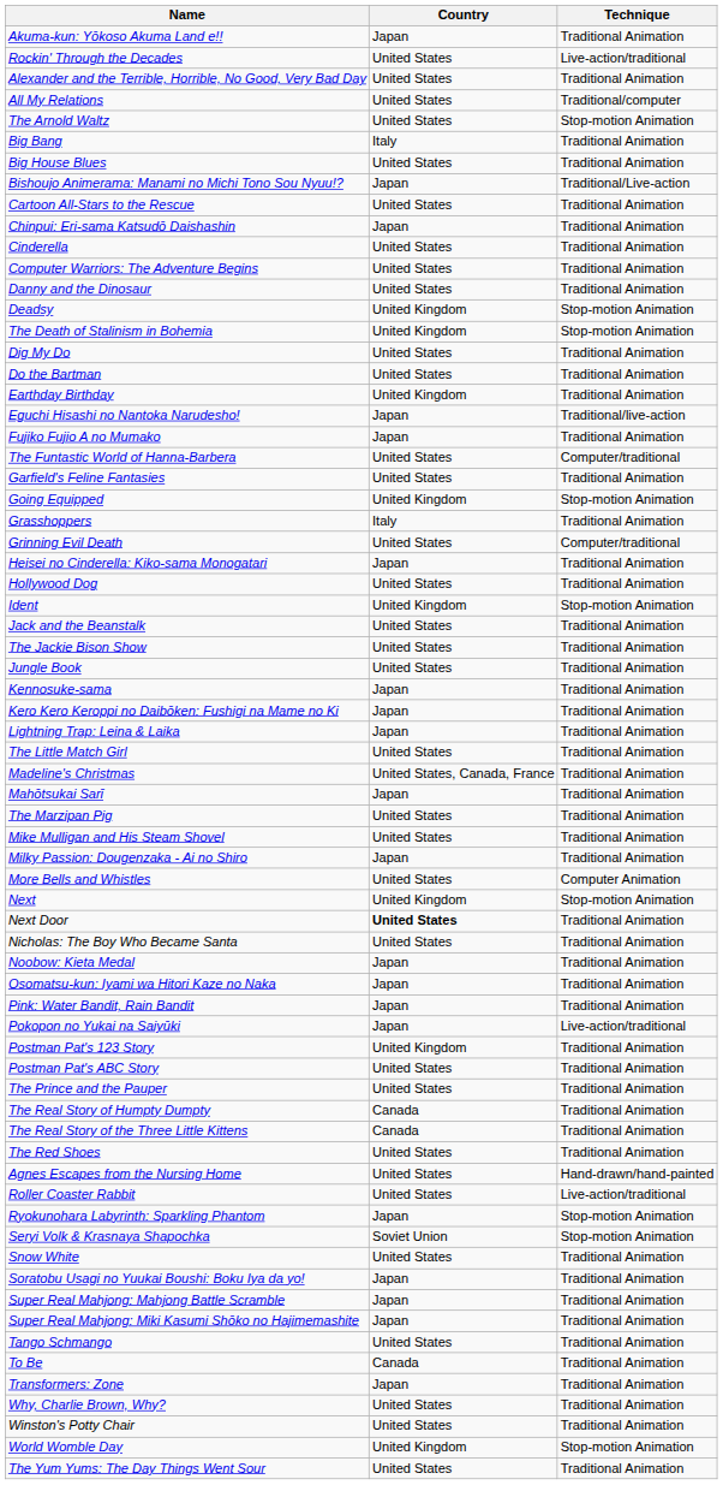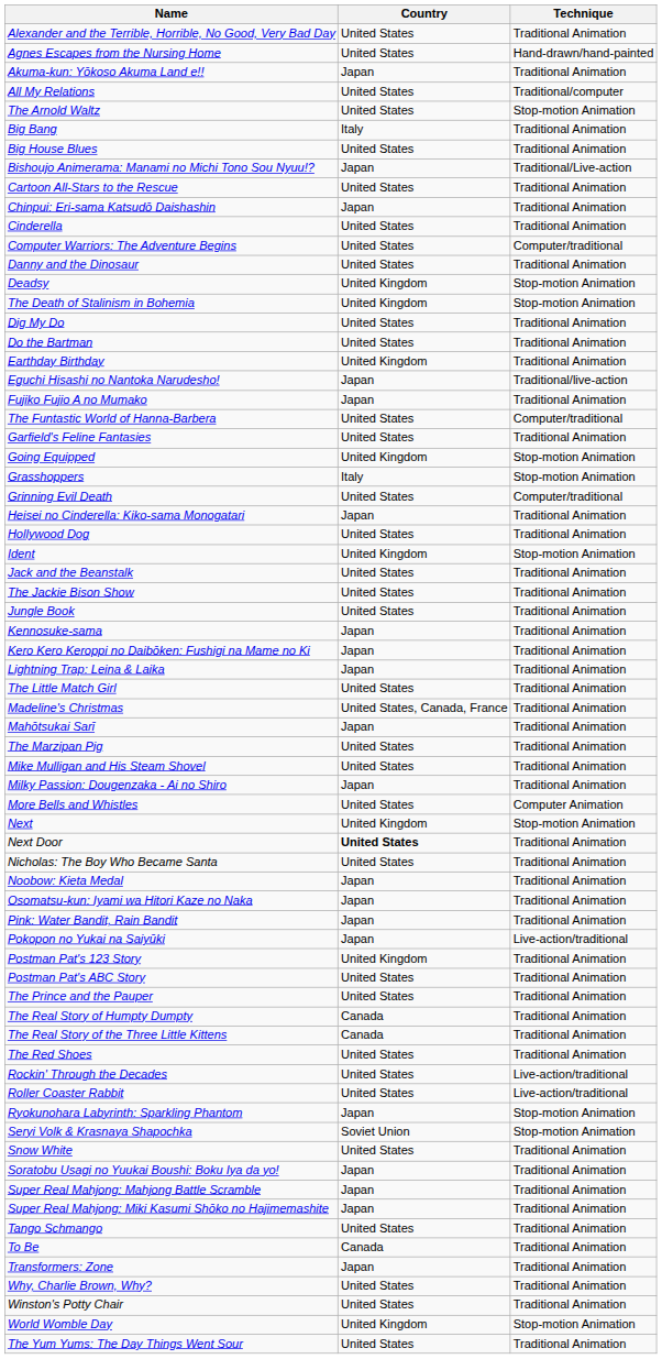 <table class="wikitable sortable">
 <tr>
 <th>Name</th>
 <th>Country</th>
 <th>Technique</th>
 </tr>
 <tr>
-<td><em><a href='#'>Akuma-kun: Yōkoso Akuma Land e!!</a></em></td>
-<td>Japan</td>
+<td><em><a href='#'>Alexander and the Terrible, Horrible, No Good, Very Bad Day</a></em></td>
+<td>United States</td>
 <td>Traditional Animation</td>
 </tr>
 <tr>
-<td><em><a href='#'>Rockin' Through the Decades</a></em></td>
+<td><em><a href='#'>Agnes Escapes from the Nursing Home</a></em></td>
 <td>United States</td>
-<td>Live-action/traditional</td>
+<td>Hand-drawn/hand-painted</td>
 </tr>
 <tr>
-<td><em><a href='#'>Alexander and the Terrible, Horrible, No Good, Very Bad Day</a></em></td>
-<td>United States</td>
+<td><em><a href='#'>Akuma-kun: Yōkoso Akuma Land e!!</a></em></td>
+<td>Japan</td>
 <td>Traditional Animation</td>
 </tr>
 <tr>
 <td><em><a href='#'>All My Relations</a></em></td>
 <td>United States</td>
 <td>Traditional/computer</td>
 </tr>
 <tr>
 <td><em><a href='#'>The Arnold Waltz</a></em></td>
 <td>United States</td>
 <td>Stop-motion Animation</td>
 </tr>
 <tr>
 <td><em><a href='#'>Big Bang</a></em></td>
 <td>Italy</td>
 <td>Traditional Animation</td>
 </tr>
 <tr>
 <td><em><a href='#'>Big House Blues</a></em></td>
 <td>United States</td>
 <td>Traditional Animation</td>
 </tr>
 <tr>
 <td><em><a href='#'>Bishoujo Animerama: Manami no Michi Tono Sou Nyuu!?</a></em></td>
 <td>Japan</td>
 <td>Traditional/Live-action</td>
 </tr>
 <tr>
 <td><em><a href='#'>Cartoon All-Stars to the Rescue</a></em></td>
 <td>United States</td>
 <td>Traditional Animation</td>
 </tr>
 <tr>
 <td><em><a href='#'>Chinpui: Eri-sama Katsudō Daishashin</a></em></td>
 <td>Japan</td>
 <td>Traditional Animation</td>
 </tr>
 <tr>
 <td><em><a href='#'>Cinderella</a></em></td>
 <td>United States</td>
 <td>Traditional Animation</td>
 </tr>
 <tr>
 <td><em><a href='#'>Computer Warriors: The Adventure Begins</a></em></td>
 <td>United States</td>
-<td>Traditional Animation</td>
+<td>Computer/traditional</td>
 </tr>
 <tr>
 <td><em><a href='#'>Danny and the Dinosaur</a></em></td>
 <td>United States</td>
 <td>Traditional Animation</td>
 </tr>
 <tr>
 <td><em><a href='#'>Deadsy</a></em></td>
 <td>United Kingdom</td>
 <td>Stop-motion Animation</td>
 </tr>
 <tr>
 <td><em><a href='#'>The Death of Stalinism in Bohemia</a></em></td>
 <td>United Kingdom</td>
 <td>Stop-motion Animation</td>
 </tr>
 <tr>
 <td><em><a href='#'>Dig My Do</a></em></td>
 <td>United States</td>
 <td>Traditional Animation</td>
 </tr>
 <tr>
 <td><em><a href='#'>Do the Bartman</a></em></td>
 <td>United States</td>
 <td>Traditional Animation</td>
 </tr>
 <tr>
 <td><em><a href='#'>Earthday Birthday</a></em></td>
 <td>United Kingdom</td>
 <td>Traditional Animation</td>
 </tr>
 <tr>
 <td><em><a href='#'>Eguchi Hisashi no Nantoka Narudesho!</a></em></td>
 <td>Japan</td>
 <td>Traditional/live-action</td>
 </tr>
 <tr>
 <td><em><a href='#'>Fujiko Fujio A no Mumako</a></em></td>
 <td>Japan</td>
 <td>Traditional Animation</td>
 </tr>
 <tr>
 <td><em><a href='#'>The Funtastic World of Hanna-Barbera</a></em></td>
 <td>United States</td>
 <td>Computer/traditional</td>
 </tr>
 <tr>
 <td><em><a href='#'>Garfield's Feline Fantasies</a></em></td>
 <td>United States</td>
 <td>Traditional Animation</td>
 </tr>
 <tr>
 <td><em><a href='#'>Going Equipped</a></em></td>
 <td>United Kingdom</td>
 <td>Stop-motion Animation</td>
 </tr>
 <tr>
 <td><em><a href='#'>Grasshoppers</a></em></td>
 <td>Italy</td>
-<td>Traditional Animation</td>
+<td>Stop-motion Animation</td>
 </tr>
 <tr>
 <td><em><a href='#'>Grinning Evil Death</a></em></td>
 <td>United States</td>
 <td>Computer/traditional</td>
 </tr>
 <tr>
 <td><em><a href='#'>Heisei no Cinderella: Kiko-sama Monogatari</a></em></td>
 <td>Japan</td>
 <td>Traditional Animation</td>
 </tr>
 <tr>
 <td><em><a href='#'>Hollywood Dog</a></em></td>
 <td>United States</td>
 <td>Traditional Animation</td>
 </tr>
 <tr>
 <td><em><a href='#'>Ident</a></em></td>
 <td>United Kingdom</td>
 <td>Stop-motion Animation</td>
 </tr>
 <tr>
 <td><em><a href='#'>Jack and the Beanstalk</a></em></td>
 <td>United States</td>
 <td>Traditional Animation</td>
 </tr>
 <tr>
 <td><em><a href='#'>The Jackie Bison Show</a></em></td>
 <td>United States</td>
 <td>Traditional Animation</td>
 </tr>
 <tr>
 <td><em><a href='#'>Jungle Book</a></em></td>
 <td>United States</td>
 <td>Traditional Animation</td>
 </tr>
 <tr>
 <td><em><a href='#'>Kennosuke-sama</a></em></td>
 <td>Japan</td>
 <td>Traditional Animation</td>
 </tr>
 <tr>
 <td><em><a href='#'>Kero Kero Keroppi no Daibōken: Fushigi na Mame no Ki</a></em></td>
 <td>Japan</td>
 <td>Traditional Animation</td>
 </tr>
 <tr>
 <td><em><a href='#'>Lightning Trap: Leina & Laika</a></em></td>
 <td>Japan</td>
 <td>Traditional Animation</td>
 </tr>
 <tr>
 <td><em><a href='#'>The Little Match Girl</a></em></td>
 <td>United States</td>
 <td>Traditional Animation</td>
 </tr>
 <tr>
 <td><em><a href='#'>Madeline's Christmas</a></em></td>
 <td>United States, Canada, France</td>
 <td>Traditional Animation</td>
 </tr>
 <tr>
 <td><em><a href='#'>Mahōtsukai Sarī</a></em></td>
 <td>Japan</td>
 <td>Traditional Animation</td>
 </tr>
 <tr>
 <td><em><a href='#'>The Marzipan Pig</a></em></td>
 <td>United States</td>
 <td>Traditional Animation</td>
 </tr>
 <tr>
 <td><em><a href='#'>Mike Mulligan and His Steam Shovel</a></em></td>
 <td>United States</td>
 <td>Traditional Animation</td>
 </tr>
 <tr>
 <td><em><a href='#'>Milky Passion: Dougenzaka - Ai no Shiro</a></em></td>
 <td>Japan</td>
 <td>Traditional Animation</td>
 </tr>
 <tr>
 <td><em><a href='#'>More Bells and Whistles</a></em></td>
 <td>United States</td>
 <td>Computer Animation</td>
 </tr>
 <tr>
 <td><em><a href='#'>Next</a></em></td>
 <td>United Kingdom</td>
 <td>Stop-motion Animation</td>
 </tr>
 <tr>
 <td><em>Next Door</em></td>
 <td><strong>United States</strong></td>
 <td>Traditional Animation</td>
 </tr>
 <tr>
 <td><em>Nicholas: The Boy Who Became Santa</em></td>
 <td>United States</td>
 <td>Traditional Animation</td>
 </tr>
 <tr>
 <td><em><a href='#'>Noobow: Kieta Medal</a></em></td>
 <td>Japan</td>
 <td>Traditional Animation</td>
 </tr>
 <tr>
 <td><em><a href='#'>Osomatsu-kun: Iyami wa Hitori Kaze no Naka</a></em></td>
 <td>Japan</td>
 <td>Traditional Animation</td>
 </tr>
 <tr>
 <td><em><a href='#'>Pink: Water Bandit, Rain Bandit</a></em></td>
 <td>Japan</td>
 <td>Traditional Animation</td>
 </tr>
 <tr>
 <td><em><a href='#'>Pokopon no Yukai na Saiyūki</a></em></td>
 <td>Japan</td>
 <td>Live-action/traditional</td>
 </tr>
 <tr>
 <td><em><a href='#'>Postman Pat's 123 Story</a></em></td>
 <td>United Kingdom</td>
 <td>Traditional Animation</td>
 </tr>
 <tr>
 <td><em><a href='#'>Postman Pat's ABC Story</a></em></td>
 <td>United States</td>
 <td>Traditional Animation</td>
 </tr>
 <tr>
 <td><em><a href='#'>The Prince and the Pauper</a></em></td>
 <td>United States</td>
 <td>Traditional Animation</td>
 </tr>
 <tr>
 <td><em><a href='#'>The Real Story of Humpty Dumpty</a></em></td>
 <td>Canada</td>
 <td>Traditional Animation</td>
 </tr>
 <tr>
 <td><em><a href='#'>The Real Story of the Three Little Kittens</a></em></td>
 <td>Canada</td>
 <td>Traditional Animation</td>
 </tr>
 <tr>
 <td><em><a href='#'>The Red Shoes</a></em></td>
 <td>United States</td>
 <td>Traditional Animation</td>
 </tr>
 <tr>
-<td><em><a href='#'>Agnes Escapes from the Nursing Home</a></em></td>
+<td><em><a href='#'>Rockin' Through the Decades</a></em></td>
 <td>United States</td>
-<td>Hand-drawn/hand-painted</td>
+<td>Live-action/traditional</td>
 </tr>
 <tr>
 <td><em><a href='#'>Roller Coaster Rabbit</a></em></td>
 <td>United States</td>
 <td>Live-action/traditional</td>
 </tr>
 <tr>
 <td><em><a href='#'>Ryokunohara Labyrinth: Sparkling Phantom</a></em></td>
 <td>Japan</td>
 <td>Stop-motion Animation</td>
 </tr>
 <tr>
 <td><em><a href='#'>Seryi Volk & Krasnaya Shapochka</a></em></td>
 <td>Soviet Union</td>
 <td>Stop-motion Animation</td>
 </tr>
 <tr>
 <td><em><a href='#'>Snow White</a></em></td>
 <td>United States</td>
 <td>Traditional Animation</td>
 </tr>
 <tr>
 <td><em><a href='#'>Soratobu Usagi no Yuukai Boushi: Boku Iya da yo!</a></em></td>
 <td>Japan</td>
 <td>Traditional Animation</td>
 </tr>
 <tr>
 <td><em><a href='#'>Super Real Mahjong: Mahjong Battle Scramble</a></em></td>
 <td>Japan</td>
 <td>Traditional Animation</td>
 </tr>
 <tr>
 <td><em><a href='#'>Super Real Mahjong: Miki Kasumi Shōko no Hajimemashite</a></em></td>
 <td>Japan</td>
 <td>Traditional Animation</td>
 </tr>
 <tr>
 <td><em><a href='#'>Tango Schmango</a></em></td>
 <td>United States</td>
 <td>Traditional Animation</td>
 </tr>
 <tr>
 <td><em><a href='#'>To Be</a></em></td>
 <td>Canada</td>
 <td>Traditional Animation</td>
 </tr>
 <tr>
 <td><em><a href='#'>Transformers: Zone</a></em></td>
 <td>Japan</td>
 <td>Traditional Animation</td>
 </tr>
 <tr>
 <td><em><a href='#'>Why, Charlie Brown, Why?</a></em></td>
 <td>United States</td>
 <td>Traditional Animation</td>
 </tr>
 <tr>
 <td><em>Winston's Potty Chair</em></td>
 <td>United States</td>
 <td>Traditional Animation</td>
 </tr>
 <tr>
 <td><em><a href='#'>World Womble Day</a></em></td>
 <td>United Kingdom</td>
 <td>Stop-motion Animation</td>
 </tr>
 <tr>
 <td><em><a href='#'>The Yum Yums: The Day Things Went Sour</a></em></td>
 <td>United States</td>
 <td>Traditional Animation</td>
 </tr>
 </table>
